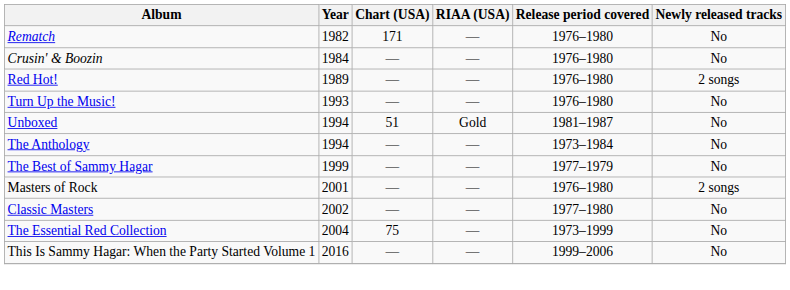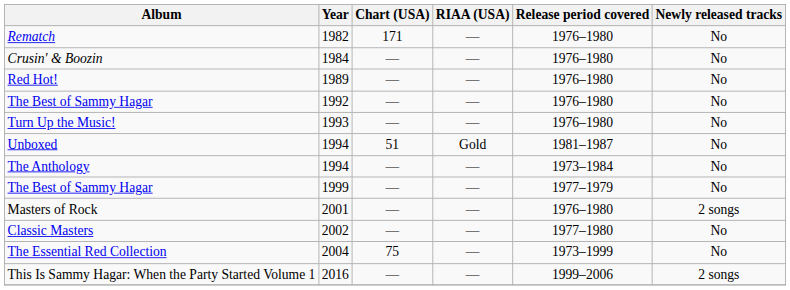 <table class="wikitable" style="text-align:center;">
 <tr>
 <th>Album</th>
 <th>Year</th>
 <th>Chart (USA)</th>
 <th>RIAA (USA)</th>
 <th>Release period covered</th>
 <th>Newly released tracks</th>
 </tr>
 <tr>
 <td align=left><em><a href='#'>Rematch</a></em></td>
 <td>1982</td>
 <td>171</td>
 <td>—</td>
 <td>1976–1980</td>
 <td>No</td>
 </tr>
 <tr>
 <td align=left><em>Crusin' & Boozin<strong></td>
 <td>1984</td>
 <td>—</td>
 <td>—</td>
 <td>1976–1980</td>
 <td>No</td>
 </tr>
 <tr>
 <td align=left></em><a href='#'>Red Hot!</a><em></td>
 <td>1989</td>
 <td>—</td>
 <td>—</td>
 <td>1976–1980</td>
-<td>2 songs</td>
+<td>No</td>
+</tr>
+<tr>
+<td align=left></em><a href='#'>The Best of Sammy Hagar</a><em></td>
+<td>1992</td>
+<td>—</td>
+<td>—</td>
+<td>1976–1980</td>
+<td>No</td>
 </tr>
 <tr>
 <td align=left></em><a href='#'>Turn Up the Music!</a><em></td>
 <td>1993</td>
 <td>—</td>
 <td>—</td>
 <td>1976–1980</td>
 <td>No</td>
 </tr>
 <tr>
 <td align=left></em><a href='#'>Unboxed</a><em></td>
 <td>1994</td>
 <td>51</td>
 <td>Gold</td>
 <td>1981–1987</td>
 <td>No</td>
 </tr>
 <tr>
 <td align=left></em><a href='#'>The Anthology</a><em></td>
 <td>1994</td>
 <td>—</td>
 <td>—</td>
 <td>1973–1984</td>
 <td>No</td>
 </tr>
 <tr>
 <td align=left></em><a href='#'>The Best of Sammy Hagar</a><em></td>
 <td>1999</td>
 <td>—</td>
 <td>—</td>
 <td>1977–1979</td>
 <td>No</td>
 </tr>
 <tr>
 <td align=left></em>Masters of Rock<em></td>
 <td>2001</td>
 <td>—</td>
 <td>—</td>
 <td>1976–1980</td>
 <td>2 songs</td>
 </tr>
 <tr>
 <td align=left></em><a href='#'>Classic Masters</a><em></td>
 <td>2002</td>
 <td>—</td>
 <td>—</td>
 <td>1977–1980</td>
 <td>No</td>
 </tr>
 <tr>
 <td align=left></em><a href='#'>The Essential Red Collection</a><em></td>
 <td>2004</td>
 <td>75</td>
 <td>—</td>
 <td>1973–1999</td>
 <td>No</td>
 </tr>
 <tr>
 <td align=left></em>This Is Sammy Hagar: When the Party Started Volume 1<em></td>
 <td>2016</td>
 <td>—</td>
 <td>—</td>
 <td>1999–2006</td>
-<td>No</td>
+<td>2 songs</td>
 </tr>
 <tr>
 </tr>
 </table>
